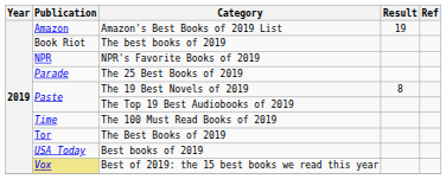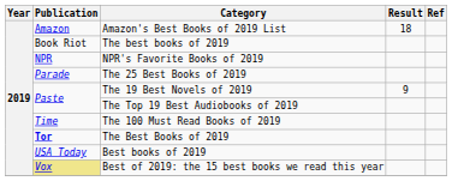 <table class="wikitable sortable">
 <tr>
 <th>Year</th>
 <th>Publication</th>
 <th>Category</th>
 <th>Result</th>
 <th>Ref</th>
 </tr>
 <tr>
 <th rowspan="10">2019</th>
 <td><a href='#'>Amazon</a></td>
 <td>Amazon's Best Books of 2019 List</td>
-<td style="text-align:center;">19</td>
+<td style="text-align:center;">18</td>
 <td></td>
 </tr>
 <tr>
 <td>Book Riot</td>
 <td>The best books of 2019</td>
 <td></td>
 <td></td>
 </tr>
 <tr>
 <td><a href='#'>NPR</a></td>
 <td>NPR's Favorite Books of 2019</td>
 <td></td>
 <td></td>
 </tr>
 <tr>
 <td><em><a href='#'>Parade</a></em></td>
 <td>The 25 Best Books of 2019</td>
 <td></td>
 <td></td>
 </tr>
 <tr>
 <td rowspan = "2"><em><a href='#'>Paste</a></em></td>
 <td>The 19 Best Novels of 2019</td>
-<td style="text-align:center;">8</td>
+<td style="text-align:center;">9</td>
 <td></td>
 </tr>
 <tr>
 <td>The Top 19 Best Audiobooks of 2019</td>
 <td></td>
 <td></td>
 </tr>
 <tr>
 <td><em><a href='#'>Time</a></em></td>
 <td>The 100 Must Read Books of 2019</td>
 <td></td>
 <td></td>
 </tr>
 <tr>
-<td><a href='#'>Tor</a></td>
+<td><strong><a href='#'>Tor</a></strong></td>
 <td>The Best Books of 2019</td>
 <td></td>
 <td></td>
 </tr>
 <tr>
 <td><em><a href='#'>USA Today</a></em></td>
 <td>Best books of 2019</td>
 <td></td>
 <td></td>
 </tr>
 <tr>
 <td style="background: khaki;"><em><a href='#'>Vox</a></em></td>
 <td>Best of 2019: the 15 best books we read this year</td>
 <td></td>
 <td></td>
 </tr>
 <tr>
 </tr>
 </table>
